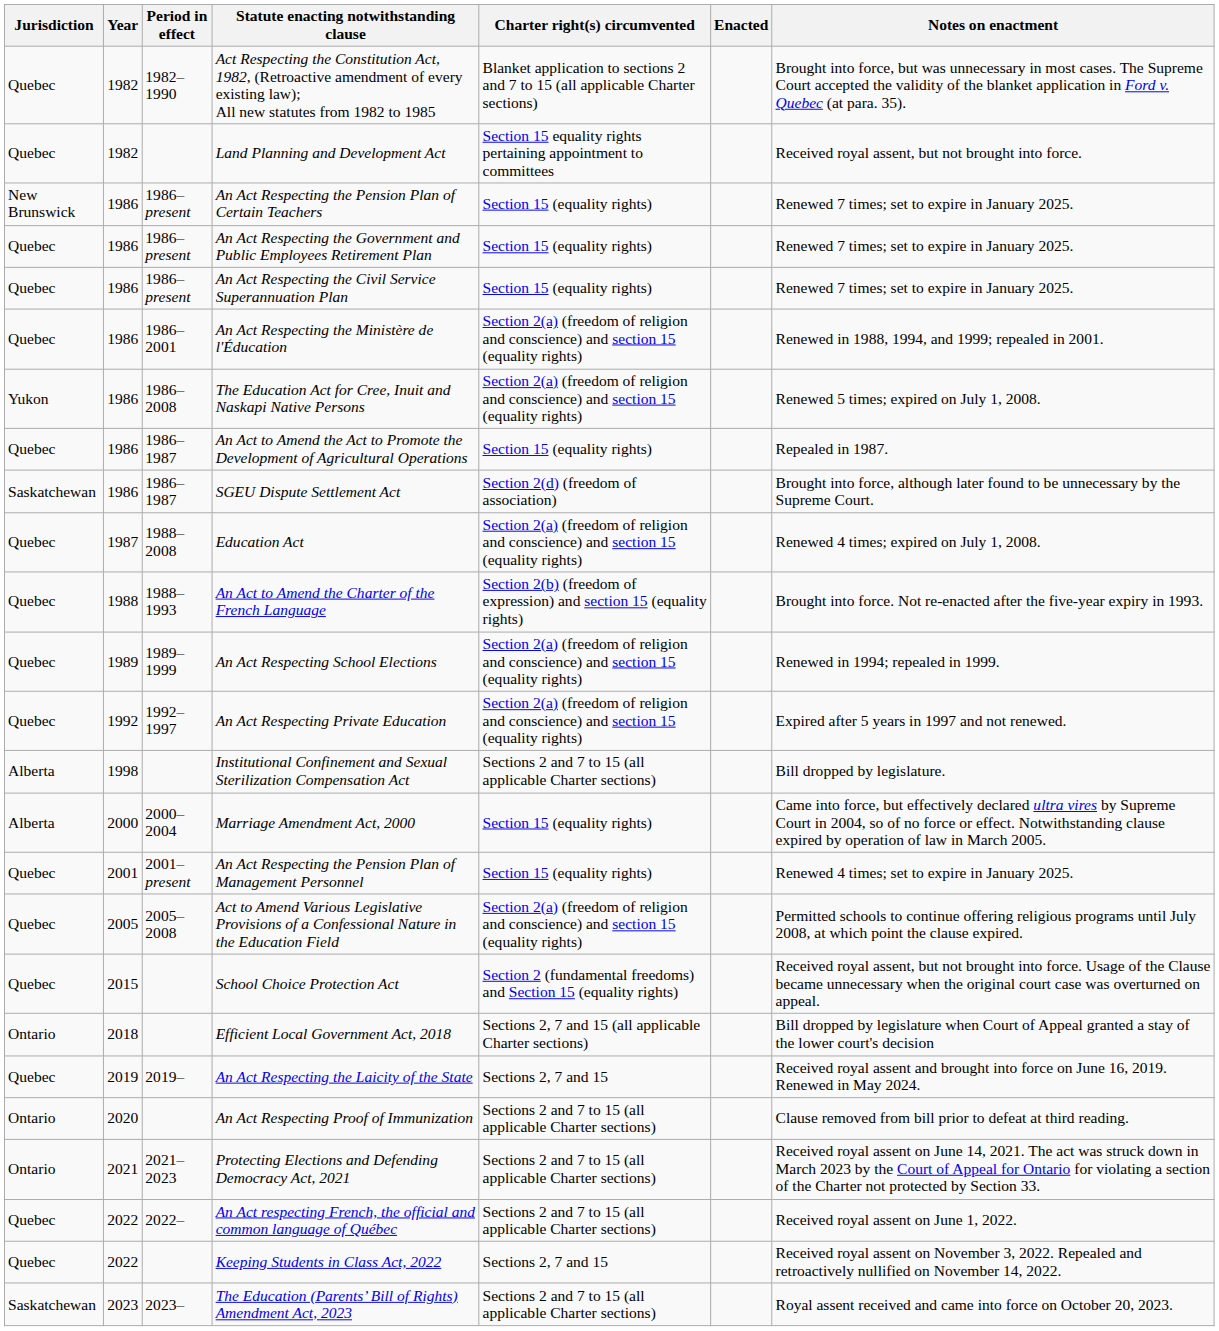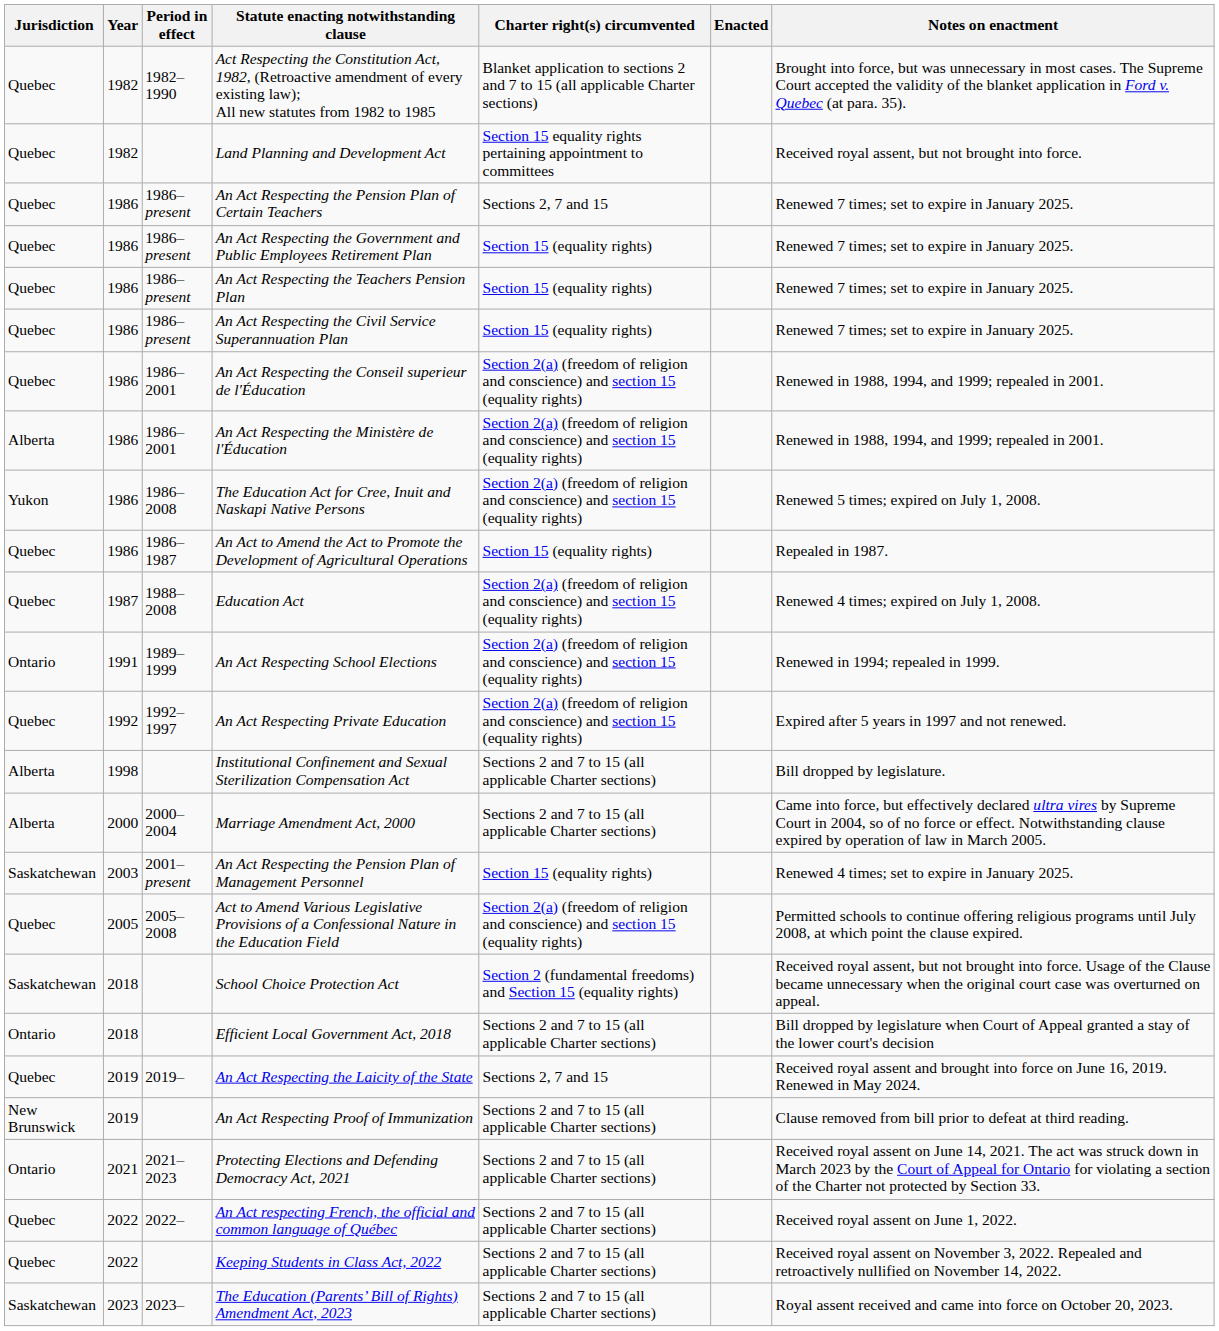 <table class="wikitable sortable">
 <tr>
 <th>Jurisdiction</th>
 <th>Year</th>
 <th>Period in effect</th>
 <th>Statute enacting notwithstanding clause</th>
 <th>Charter right(s) circumvented</th>
 <th>Enacted</th>
 <th>Notes on enactment</th>
 </tr>
 <tr>
 <td>Quebec</td>
 <td>1982</td>
 <td>1982–1990</td>
 <td><em>Act Respecting the Constitution Act, 1982</em>, (Retroactive amendment of every existing law);<br>All new statutes from 1982 to 1985</td>
 <td>Blanket application to sections 2 and 7 to 15 (all applicable Charter sections)</td>
 <td></td>
 <td>Brought into force, but was unnecessary in most cases. The Supreme Court accepted the validity of the blanket application in <em><a href='#'>Ford v. Quebec</a></em> (at para. 35).</td>
 </tr>
 <tr>
 <td>Quebec</td>
 <td>1982</td>
 <td></td>
 <td><em>Land Planning and Development Act</em></td>
 <td><a href='#'>Section 15</a> equality rights pertaining appointment to committees</td>
 <td></td>
 <td>Received royal assent, but not brought into force.</td>
 </tr>
 <tr>
-<td>New Brunswick</td>
+<td>Quebec</td>
 <td>1986</td>
 <td>1986–<em>present</em></td>
 <td><em>An Act Respecting the Pension Plan of Certain Teachers</em></td>
-<td><a href='#'>Section 15</a> (equality rights)</td>
+<td>Sections 2, 7 and 15</td>
 <td></td>
 <td>Renewed 7 times; set to expire in January 2025.</td>
 </tr>
 <tr>
 <td>Quebec</td>
 <td>1986</td>
 <td>1986–<em>present</em></td>
 <td><em>An Act Respecting the Government and Public Employees Retirement Plan</em></td>
 <td><a href='#'>Section 15</a> (equality rights)</td>
 <td></td>
 <td>Renewed 7 times; set to expire in January 2025.</td>
 </tr>
 <tr>
 <td>Quebec</td>
 <td>1986</td>
 <td>1986–<em>present</em></td>
+<td><em>An Act Respecting the Teachers Pension Plan</em></td>
+<td><a href='#'>Section 15</a> (equality rights)</td>
+<td></td>
+<td>Renewed 7 times; set to expire in January 2025.</td>
+</tr>
+<tr>
+<td>Quebec</td>
+<td>1986</td>
+<td>1986–<em>present</em></td>
 <td><em>An Act Respecting the Civil Service Superannuation Plan</em></td>
 <td><a href='#'>Section 15</a> (equality rights)</td>
 <td></td>
 <td>Renewed 7 times; set to expire in January 2025.</td>
 </tr>
 <tr>
 <td>Quebec</td>
+<td>1986</td>
+<td>1986–2001</td>
+<td><em>An Act Respecting the Conseil superieur de l'Éducation</em></td>
+<td><a href='#'>Section 2(a)</a> (freedom of religion and conscience) and <a href='#'>section 15</a> (equality rights)</td>
+<td></td>
+<td>Renewed in 1988, 1994, and 1999; repealed in 2001.</td>
+</tr>
+<tr>
+<td>Alberta</td>
 <td>1986</td>
 <td>1986–2001</td>
 <td><em>An Act Respecting the Ministère de l'Éducation</em></td>
 <td><a href='#'>Section 2(a)</a> (freedom of religion and conscience) and <a href='#'>section 15</a> (equality rights)</td>
 <td></td>
 <td>Renewed in 1988, 1994, and 1999; repealed in 2001.</td>
 </tr>
 <tr>
 <td>Yukon</td>
 <td>1986</td>
 <td>1986–2008</td>
 <td><em>The Education Act for Cree, Inuit and Naskapi Native Persons</em></td>
 <td><a href='#'>Section 2(a)</a> (freedom of religion and conscience) and <a href='#'>section 15</a> (equality rights)</td>
 <td></td>
 <td>Renewed 5 times; expired on July 1, 2008.</td>
 </tr>
 <tr>
 <td>Quebec</td>
 <td>1986</td>
 <td>1986–1987</td>
 <td><em>An Act to Amend the Act to Promote the Development of Agricultural Operations</em></td>
 <td><a href='#'>Section 15</a> (equality rights)</td>
 <td></td>
 <td>Repealed in 1987.</td>
 </tr>
 <tr>
-<td>Saskatchewan</td>
-<td>1986</td>
-<td>1986–1987</td>
-<td><em>SGEU Dispute Settlement Act</em></td>
-<td><a href='#'>Section 2(d)</a> (freedom of association)</td>
-<td></td>
-<td>Brought into force, although later found to be unnecessary by the Supreme Court.</td>
-</tr>
-<tr>
 <td>Quebec</td>
 <td>1987</td>
 <td>1988–2008</td>
 <td><em>Education Act</em></td>
 <td><a href='#'>Section 2(a)</a> (freedom of religion and conscience) and <a href='#'>section 15</a> (equality rights)</td>
 <td></td>
 <td>Renewed 4 times; expired on July 1, 2008.</td>
 </tr>
 <tr>
-<td>Quebec</td>
-<td>1988</td>
-<td>1988–1993</td>
-<td><a href='#'><em>An Act to Amend the Charter of the French Language</em></a></td>
-<td><a href='#'>Section 2(b)</a> (freedom of expression) and <a href='#'>section 15</a> (equality rights)</td>
-<td></td>
-<td>Brought into force. Not re-enacted after the five-year expiry in 1993.</td>
-</tr>
-<tr>
-<td>Quebec</td>
-<td>1989</td>
+<td>Ontario</td>
+<td>1991</td>
 <td>1989–1999</td>
 <td><em>An Act Respecting School Elections</em></td>
 <td><a href='#'>Section 2(a)</a> (freedom of religion and conscience) and <a href='#'>section 15</a> (equality rights)</td>
 <td></td>
 <td>Renewed in 1994; repealed in 1999.</td>
 </tr>
 <tr>
 <td>Quebec</td>
 <td>1992</td>
 <td>1992–1997</td>
 <td><em>An Act Respecting Private Education</em></td>
 <td><a href='#'>Section 2(a)</a> (freedom of religion and conscience) and <a href='#'>section 15</a> (equality rights)</td>
 <td></td>
 <td>Expired after 5 years in 1997 and not renewed.</td>
 </tr>
 <tr>
 <td>Alberta</td>
 <td>1998</td>
 <td></td>
 <td><em>Institutional Confinement and Sexual Sterilization Compensation Act</em></td>
 <td>Sections 2 and 7 to 15 (all applicable Charter sections)</td>
 <td></td>
 <td>Bill dropped by legislature.</td>
 </tr>
 <tr>
 <td>Alberta</td>
 <td>2000</td>
 <td>2000–2004</td>
 <td><em>Marriage Amendment Act, 2000</em></td>
-<td><a href='#'>Section 15</a> (equality rights)</td>
+<td>Sections 2 and 7 to 15 (all applicable Charter sections)</td>
 <td></td>
 <td>Came into force, but effectively declared <em><a href='#'>ultra vires</a></em> by Supreme Court in 2004, so of no force or effect. Notwithstanding clause expired by operation of law in March 2005.</td>
 </tr>
 <tr>
-<td>Quebec</td>
-<td>2001</td>
+<td>Saskatchewan</td>
+<td>2003</td>
 <td>2001–<em>present</em></td>
 <td><em>An Act Respecting the Pension Plan of Management Personnel</em></td>
 <td><a href='#'>Section 15</a> (equality rights)</td>
 <td></td>
 <td>Renewed 4 times; set to expire in January 2025.</td>
 </tr>
 <tr>
 <td>Quebec</td>
 <td>2005</td>
 <td>2005–2008</td>
 <td><em>Act to Amend Various Legislative Provisions of a Confessional Nature in the Education Field</em></td>
 <td><a href='#'>Section 2(a)</a> (freedom of religion and conscience) and <a href='#'>section 15</a> (equality rights)</td>
 <td></td>
 <td>Permitted schools to continue offering religious programs until July 2008, at which point the clause expired.</td>
 </tr>
 <tr>
-<td>Quebec</td>
-<td>2015</td>
+<td>Saskatchewan</td>
+<td>2018</td>
 <td></td>
 <td><em>School Choice Protection Act</em></td>
 <td><a href='#'>Section 2</a> (fundamental freedoms) and <a href='#'>Section 15</a> (equality rights)</td>
 <td></td>
 <td>Received royal assent, but not brought into force. Usage of the Clause became unnecessary when the original court case was overturned on appeal.</td>
 </tr>
 <tr>
 <td>Ontario</td>
 <td>2018</td>
 <td></td>
 <td><em>Efficient Local Government Act, 2018</em></td>
-<td>Sections 2, 7 and 15 (all applicable Charter sections)</td>
+<td>Sections 2 and 7 to 15 (all applicable Charter sections)</td>
 <td></td>
 <td>Bill dropped by legislature when Court of Appeal granted a stay of the lower court's decision</td>
 </tr>
 <tr>
 <td>Quebec</td>
 <td>2019</td>
 <td>2019–</td>
 <td><a href='#'><em>An Act Respecting the Laicity of the State</em></a></td>
 <td>Sections 2, 7 and 15</td>
 <td></td>
 <td>Received royal assent and brought into force on June 16, 2019. Renewed in May 2024.</td>
 </tr>
 <tr>
-<td>Ontario</td>
-<td>2020</td>
+<td>New Brunswick</td>
+<td>2019</td>
 <td></td>
 <td><em>An Act Respecting Proof of Immunization</em></td>
 <td>Sections 2 and 7 to 15 (all applicable Charter sections)</td>
 <td></td>
 <td>Clause removed from bill prior to defeat at third reading.</td>
 </tr>
 <tr>
 <td>Ontario</td>
 <td>2021</td>
 <td>2021–2023</td>
 <td><em>Protecting Elections and Defending Democracy Act, 2021</em></td>
 <td>Sections 2 and 7 to 15 (all applicable Charter sections)</td>
 <td></td>
 <td>Received royal assent on June 14, 2021. The act was struck down in March 2023 by the <a href='#'>Court of Appeal for Ontario</a> for violating a section of the Charter not protected by Section 33.</td>
 </tr>
 <tr>
 <td>Quebec</td>
 <td>2022</td>
 <td>2022–</td>
 <td><em><a href='#'>An Act respecting French, the official and common language of Québec</a></em></td>
 <td>Sections 2 and 7 to 15 (all applicable Charter sections)</td>
 <td></td>
 <td>Received royal assent on June 1, 2022.</td>
 </tr>
 <tr>
 <td>Quebec</td>
 <td>2022</td>
 <td></td>
 <td><em><a href='#'>Keeping Students in Class Act, 2022</a></em></td>
-<td>Sections 2, 7 and 15</td>
+<td>Sections 2 and 7 to 15 (all applicable Charter sections)</td>
 <td></td>
 <td>Received royal assent on November 3, 2022. Repealed and retroactively nullified on November 14, 2022.</td>
 </tr>
 <tr>
 <td>Saskatchewan</td>
 <td>2023</td>
 <td>2023–</td>
 <td><em><a href='#'>The Education (Parents’ Bill of Rights) Amendment Act, 2023</a></em></td>
 <td>Sections 2 and 7 to 15 (all applicable Charter sections)</td>
 <td></td>
 <td>Royal assent received and came into force on October 20, 2023.</td>
 </tr>
 </table>
